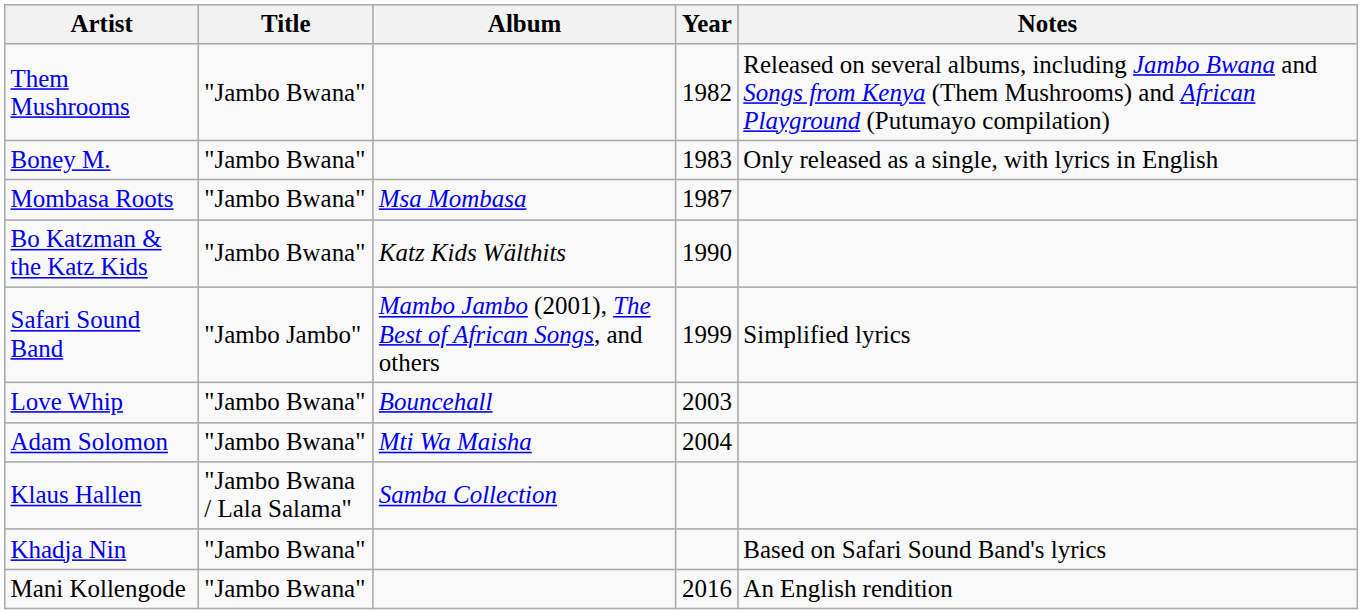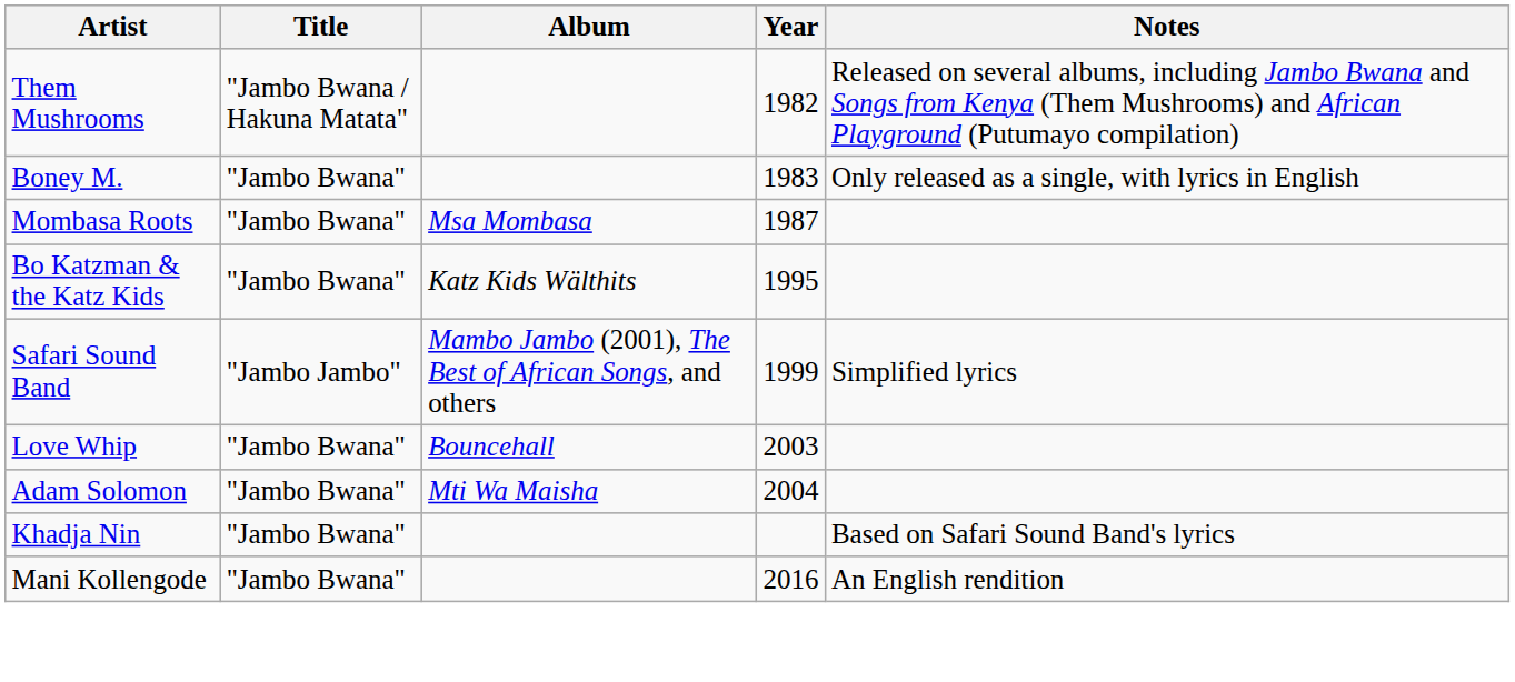 <table class="wikitable">
 <tr>
 <th>Artist</th>
 <th>Title</th>
 <th>Album</th>
 <th>Year</th>
 <th>Notes</th>
 </tr>
 <tr>
 <td><a href='#'>Them Mushrooms</a></td>
-<td>"Jambo Bwana"</td>
+<td>"Jambo Bwana / Hakuna Matata"</td>
 <td></td>
 <td>1982</td>
 <td>Released on several albums, including <em><a href='#'>Jambo Bwana</a></em> and <em><a href='#'>Songs from Kenya</a></em> (Them Mushrooms) and <em><a href='#'>African Playground</a></em> (Putumayo compilation)</td>
 </tr>
 <tr>
 <td><a href='#'>Boney M.</a></td>
 <td>"Jambo Bwana"</td>
 <td></td>
 <td>1983</td>
 <td>Only released as a single, with lyrics in English</td>
 </tr>
 <tr>
 <td><a href='#'>Mombasa Roots</a></td>
 <td>"Jambo Bwana"</td>
 <td><em><a href='#'>Msa Mombasa</a></em></td>
 <td>1987</td>
 <td></td>
 </tr>
 <tr>
 <td><a href='#'>Bo Katzman & the Katz Kids</a></td>
 <td>"Jambo Bwana"</td>
 <td><em>Katz Kids  Wälthits</em></td>
-<td>1990</td>
+<td>1995</td>
 <td></td>
 </tr>
 <tr>
 <td><a href='#'>Safari Sound Band</a></td>
 <td>"Jambo Jambo"</td>
 <td><em><a href='#'>Mambo Jambo</a></em> (2001), <em><a href='#'>The Best of African Songs</a></em>, and others</td>
 <td>1999</td>
 <td>Simplified lyrics</td>
 </tr>
 <tr>
 <td><a href='#'>Love Whip</a></td>
 <td>"Jambo Bwana"</td>
 <td><em><a href='#'>Bouncehall</a></em></td>
 <td>2003</td>
 <td></td>
 </tr>
 <tr>
 <td><a href='#'>Adam Solomon</a></td>
 <td>"Jambo Bwana"</td>
 <td><em><a href='#'>Mti Wa Maisha</a></em></td>
 <td>2004</td>
 <td></td>
 </tr>
 <tr>
-<td><a href='#'>Klaus Hallen</a></td>
-<td>"Jambo Bwana / Lala Salama"</td>
-<td><em><a href='#'>Samba Collection</a></em></td>
-<td></td>
-<td></td>
-</tr>
-<tr>
 <td><a href='#'>Khadja Nin</a></td>
 <td>"Jambo Bwana"</td>
 <td></td>
 <td></td>
 <td>Based on Safari Sound Band's lyrics</td>
 </tr>
 <tr>
 <td>Mani Kollengode</td>
 <td>"Jambo Bwana"</td>
 <td></td>
 <td>2016</td>
 <td>An English rendition</td>
 </tr>
 </table>
